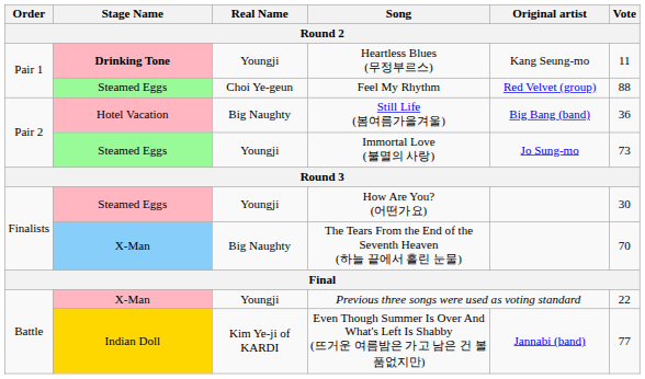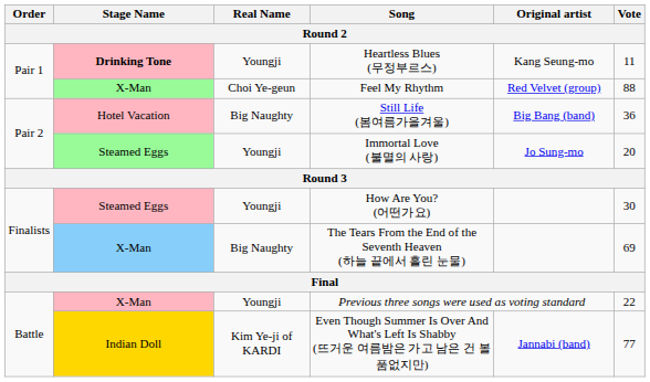 <table class="wikitable" style="text-align:center; width:95%;">
 <tr>
 <th style="width:1%">Order</th>
 <th style="width:20%;">Stage Name</th>
 <th style="width:12%">Real Name</th>
 <th style="width:23%;">Song</th>
 <th style="width:15%;">Original artist</th>
 <th style="width:1%;">Vote</th>
 </tr>
 <tr>
 <th colspan=6>Round 2</th>
 </tr>
 <tr>
 <td rowspan=2>Pair 1</td>
 <td bgcolor="lightpink"><strong>Drinking Tone</strong></td>
 <td>Youngji</td>
 <td>Heartless Blues<br>(무정부르스)</td>
 <td>Kang Seung-mo</td>
 <td>11</td>
 </tr>
 <tr>
-<td bgcolor="palegreen">Steamed Eggs</td>
+<td bgcolor="palegreen">X-Man</td>
 <td>Choi Ye-geun</td>
 <td>Feel My Rhythm</td>
 <td><a href='#'>Red Velvet (group)</a></td>
 <td>88</td>
 </tr>
 <tr>
 <td rowspan=2>Pair 2</td>
 <td bgcolor="lightpink">Hotel Vacation</td>
 <td>Big Naughty</td>
 <td><a href='#'>Still Life</a><br>(봄여름가을겨울)</td>
 <td><a href='#'>Big Bang (band)</a></td>
 <td>36</td>
 </tr>
 <tr>
 <td bgcolor="palegreen">Steamed Eggs</td>
 <td>Youngji</td>
 <td>Immortal Love<br>(불멸의 사랑)</td>
 <td><a href='#'>Jo Sung-mo</a></td>
-<td>73</td>
+<td>20</td>
 </tr>
 <tr>
 <th colspan=6>Round 3</th>
 </tr>
 <tr>
 <td rowspan=2>Finalists</td>
 <td bgcolor="lightpink">Steamed Eggs</td>
 <td>Youngji</td>
 <td>How Are You?<br>(어떤가요)</td>
 <td></td>
 <td>30</td>
 </tr>
 <tr>
 <td bgcolor="lightskyblue">X-Man</td>
 <td>Big Naughty</td>
 <td>The Tears From the End of the Seventh Heaven<br>(하늘 끝에서 흘린 눈물)</td>
 <td></td>
-<td>70</td>
+<td>69</td>
 </tr>
 <tr>
 <th colspan=6>Final</th>
 </tr>
 <tr>
 <td rowspan=2>Battle</td>
 <td bgcolor="lightpink">X-Man</td>
 <td>Youngji</td>
 <td colspan=2><em>Previous three songs were used as voting standard</em></td>
 <td>22</td>
 </tr>
 <tr>
 <td bgcolor="gold">Indian Doll</td>
 <td>Kim Ye-ji of KARDI</td>
 <td>Even Though Summer Is Over And What's Left Is Shabby<br>(뜨거운 여름밤은 가고 남은 건 볼품없지만)</td>
 <td><a href='#'>Jannabi (band)</a></td>
 <td>77</td>
 </tr>
 </table>
